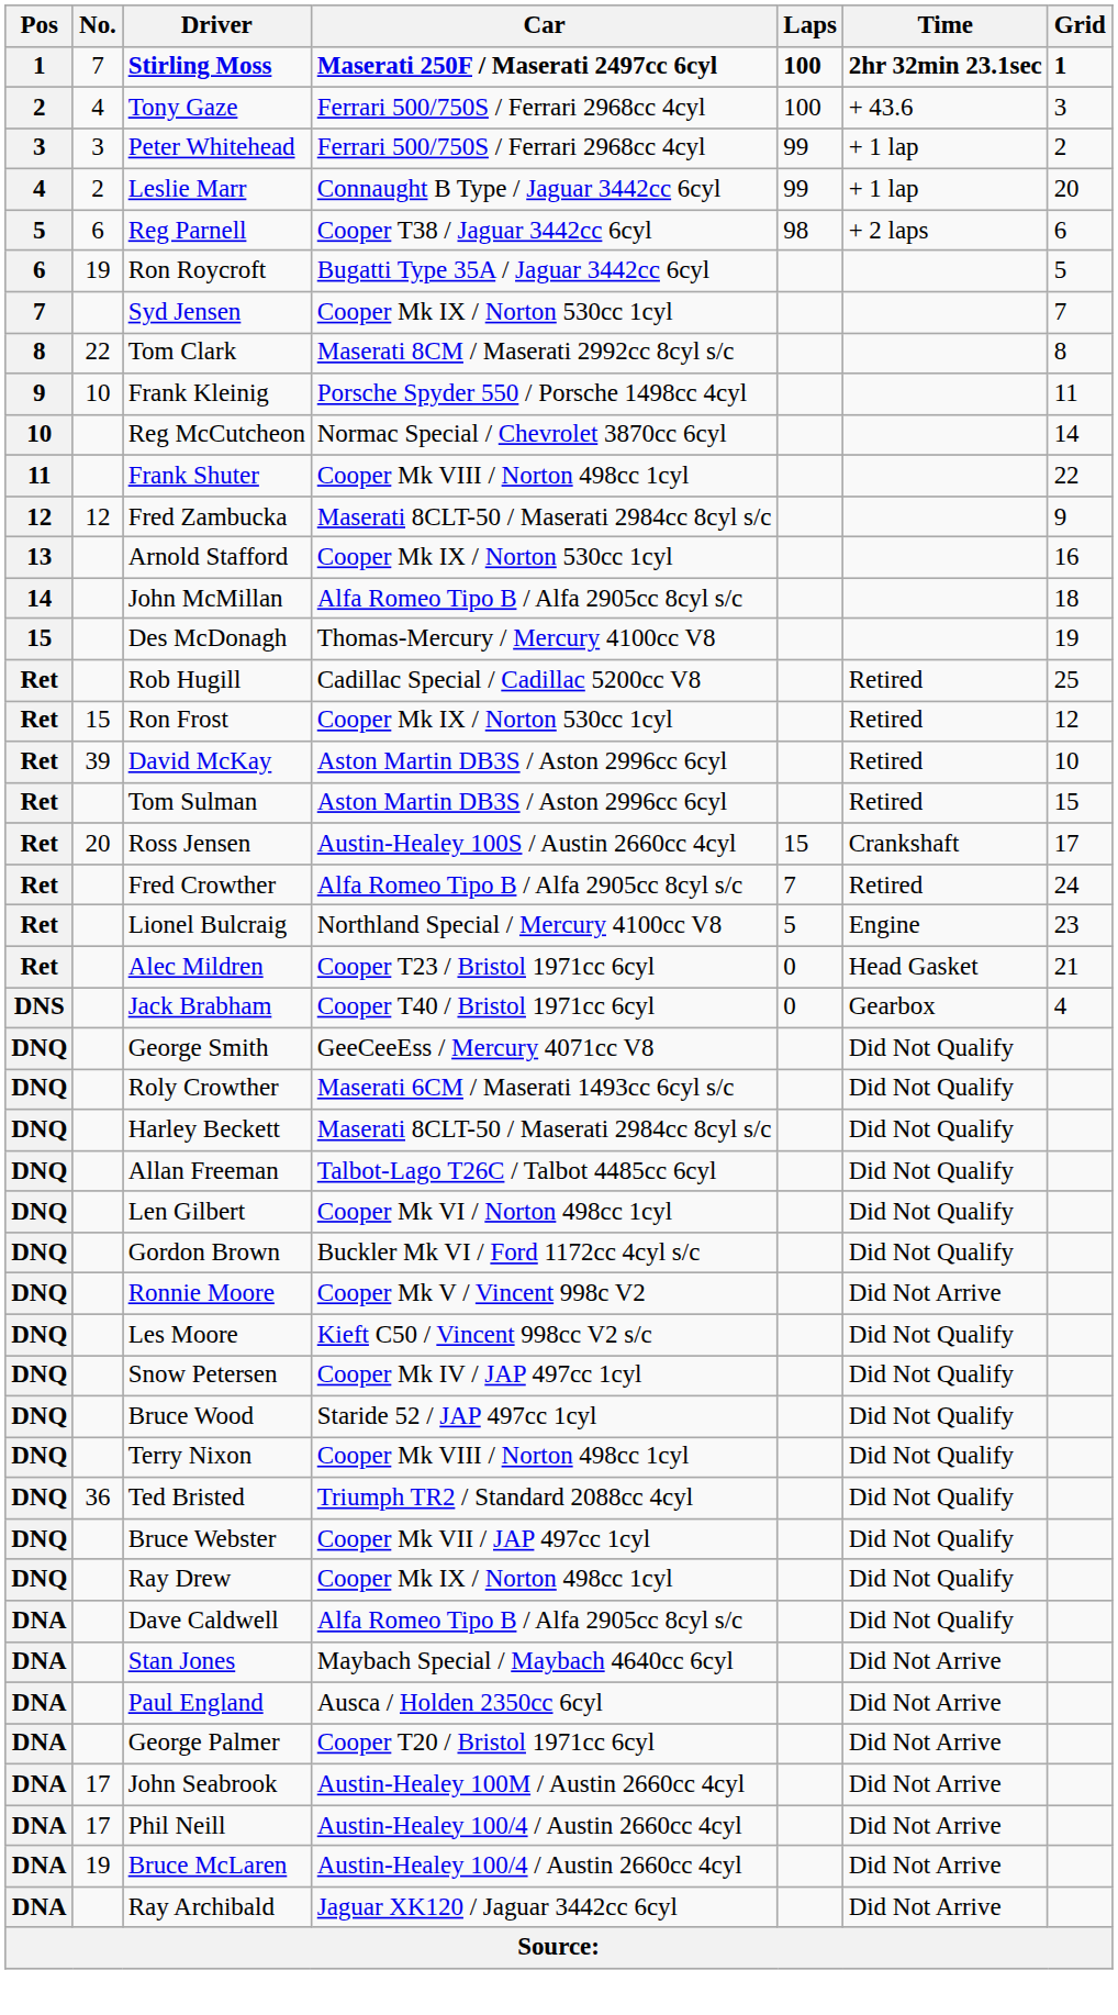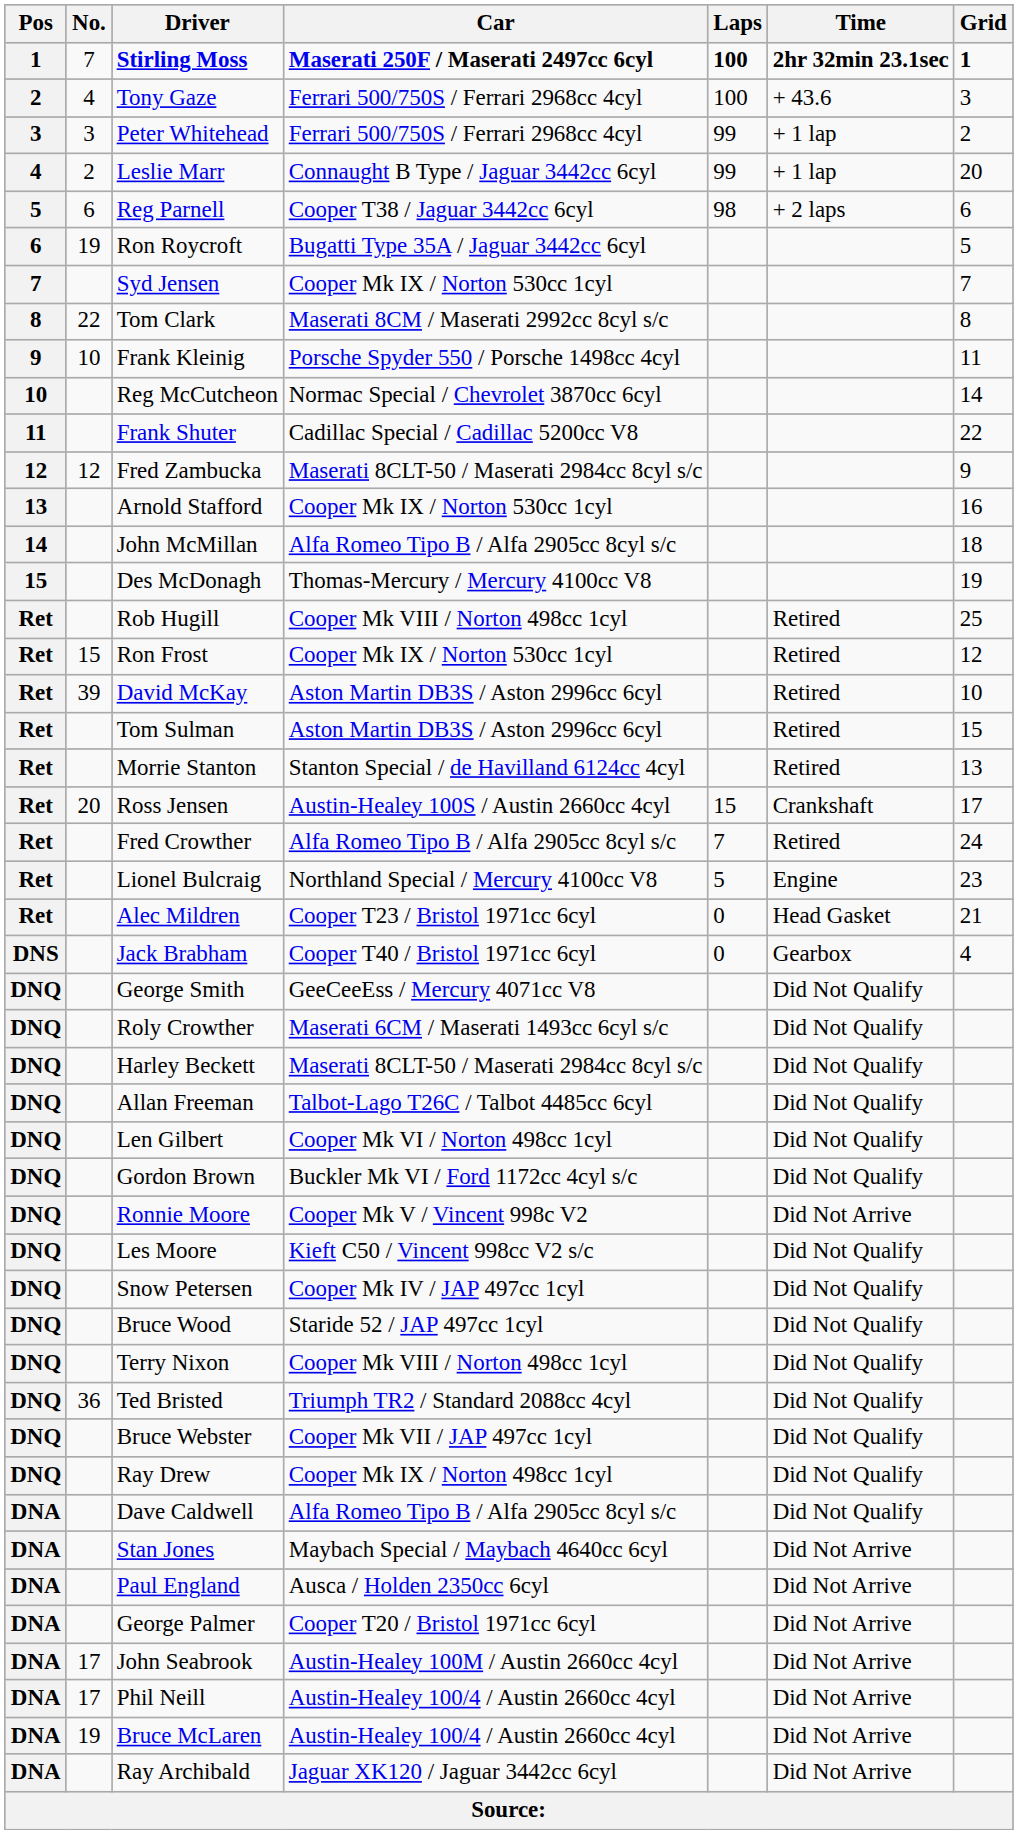 <table class="wikitable" style="font-size: 87%;">
 <tr>
 <th>Pos</th>
 <th>No.</th>
 <th>Driver</th>
 <th>Car</th>
 <th>Laps</th>
 <th>Time</th>
 <th>Grid</th>
 </tr>
 <tr>
 <th><strong>1</strong></th>
 <td align=center>7</td>
 <td><strong> <a href='#'>Stirling Moss</a></strong></td>
 <td><strong><a href='#'>Maserati 250F</a> / Maserati 2497cc 6cyl</strong></td>
 <td><strong>100</strong></td>
 <td><strong>2hr 32min 23.1sec</strong></td>
 <td><strong>1</strong></td>
 </tr>
 <tr>
 <th>2</th>
 <td align=center>4</td>
 <td> <a href='#'>Tony Gaze</a></td>
 <td><a href='#'>Ferrari 500/750S</a> / Ferrari 2968cc 4cyl</td>
 <td>100</td>
 <td>+ 43.6</td>
 <td>3</td>
 </tr>
 <tr>
 <th>3</th>
 <td align=center>3</td>
 <td> <a href='#'>Peter Whitehead</a></td>
 <td><a href='#'>Ferrari 500/750S</a> / Ferrari 2968cc 4cyl</td>
 <td>99</td>
 <td>+ 1 lap</td>
 <td>2</td>
 </tr>
 <tr>
 <th>4</th>
 <td align=center>2</td>
 <td> <a href='#'>Leslie Marr</a></td>
 <td><a href='#'>Connaught</a> B Type / <a href='#'>Jaguar 3442cc</a> 6cyl</td>
 <td>99</td>
 <td>+ 1 lap</td>
 <td>20</td>
 </tr>
 <tr>
 <th>5</th>
 <td align=center>6</td>
 <td> <a href='#'>Reg Parnell</a></td>
 <td><a href='#'>Cooper</a> T38 / <a href='#'>Jaguar 3442cc</a> 6cyl</td>
 <td>98</td>
 <td>+ 2 laps</td>
 <td>6</td>
 </tr>
 <tr>
 <th>6</th>
 <td align=center>19</td>
 <td> Ron Roycroft</td>
 <td><a href='#'>Bugatti Type 35A</a> / <a href='#'>Jaguar 3442cc</a> 6cyl</td>
 <td></td>
 <td></td>
 <td>5</td>
 </tr>
 <tr>
 <th>7</th>
 <td></td>
 <td> <a href='#'>Syd Jensen</a></td>
 <td><a href='#'>Cooper</a> Mk IX / <a href='#'>Norton</a> 530cc 1cyl</td>
 <td></td>
 <td></td>
 <td>7</td>
 </tr>
 <tr>
 <th>8</th>
 <td align=center>22</td>
 <td> Tom Clark</td>
 <td><a href='#'>Maserati 8CM</a> / Maserati 2992cc 8cyl s/c</td>
 <td></td>
 <td></td>
 <td>8</td>
 </tr>
 <tr>
 <th>9</th>
 <td align=center>10</td>
 <td> Frank Kleinig</td>
 <td><a href='#'>Porsche Spyder 550</a> / Porsche 1498cc 4cyl</td>
 <td></td>
 <td></td>
 <td>11</td>
 </tr>
 <tr>
 <th>10</th>
 <td></td>
 <td> Reg McCutcheon</td>
 <td>Normac Special / <a href='#'>Chevrolet</a> 3870cc 6cyl</td>
 <td></td>
 <td></td>
 <td>14</td>
 </tr>
 <tr>
 <th>11</th>
 <td></td>
 <td> <a href='#'>Frank Shuter</a></td>
-<td><a href='#'>Cooper</a> Mk VIII / <a href='#'>Norton</a> 498cc 1cyl</td>
+<td>Cadillac Special / <a href='#'>Cadillac</a> 5200cc V8</td>
 <td></td>
 <td></td>
 <td>22</td>
 </tr>
 <tr>
 <th>12</th>
 <td align=center>12</td>
 <td> Fred Zambucka</td>
 <td><a href='#'>Maserati</a> 8CLT-50 / Maserati 2984cc 8cyl s/c</td>
 <td></td>
 <td></td>
 <td>9</td>
 </tr>
 <tr>
 <th>13</th>
 <td></td>
 <td> Arnold Stafford</td>
 <td><a href='#'>Cooper</a> Mk IX / <a href='#'>Norton</a> 530cc 1cyl</td>
 <td></td>
 <td></td>
 <td>16</td>
 </tr>
 <tr>
 <th>14</th>
 <td></td>
 <td> John McMillan</td>
 <td><a href='#'>Alfa Romeo Tipo B</a> / Alfa 2905cc 8cyl s/c</td>
 <td></td>
 <td></td>
 <td>18</td>
 </tr>
 <tr>
 <th>15</th>
 <td></td>
 <td> Des McDonagh</td>
 <td>Thomas-Mercury / <a href='#'>Mercury</a> 4100cc V8</td>
 <td></td>
 <td></td>
 <td>19</td>
 </tr>
 <tr>
 <th>Ret</th>
 <td></td>
 <td> Rob Hugill</td>
-<td>Cadillac Special / <a href='#'>Cadillac</a> 5200cc V8</td>
+<td><a href='#'>Cooper</a> Mk VIII / <a href='#'>Norton</a> 498cc 1cyl</td>
 <td></td>
 <td>Retired</td>
 <td>25</td>
 </tr>
 <tr>
 <th>Ret</th>
 <td align=center>15</td>
 <td> Ron Frost</td>
 <td><a href='#'>Cooper</a> Mk IX / <a href='#'>Norton</a> 530cc 1cyl</td>
 <td></td>
 <td>Retired</td>
 <td>12</td>
 </tr>
 <tr>
 <th>Ret</th>
 <td align=center>39</td>
 <td> <a href='#'>David McKay</a></td>
 <td><a href='#'>Aston Martin DB3S</a> / Aston 2996cc 6cyl</td>
 <td></td>
 <td>Retired</td>
 <td>10</td>
 </tr>
 <tr>
 <th>Ret</th>
 <td></td>
 <td> Tom Sulman</td>
 <td><a href='#'>Aston Martin DB3S</a> / Aston 2996cc 6cyl</td>
 <td></td>
 <td>Retired</td>
 <td>15</td>
+</tr>
+<tr>
+<th>Ret</th>
+<td></td>
+<td> Morrie Stanton</td>
+<td>Stanton Special / <a href='#'>de Havilland 6124cc</a> 4cyl</td>
+<td></td>
+<td>Retired</td>
+<td>13</td>
 </tr>
 <tr>
 <th>Ret</th>
 <td align=center>20</td>
 <td> Ross Jensen</td>
 <td><a href='#'>Austin-Healey 100S</a> / Austin 2660cc 4cyl</td>
 <td>15</td>
 <td>Crankshaft</td>
 <td>17</td>
 </tr>
 <tr>
 <th>Ret</th>
 <td></td>
 <td> Fred Crowther</td>
 <td><a href='#'>Alfa Romeo Tipo B</a> / Alfa 2905cc 8cyl s/c</td>
 <td>7</td>
 <td>Retired</td>
 <td>24</td>
 </tr>
 <tr>
 <th>Ret</th>
 <td></td>
 <td> Lionel Bulcraig</td>
 <td>Northland Special / <a href='#'>Mercury</a> 4100cc V8</td>
 <td>5</td>
 <td>Engine</td>
 <td>23</td>
 </tr>
 <tr>
 <th>Ret</th>
 <td></td>
 <td> <a href='#'>Alec Mildren</a></td>
 <td><a href='#'>Cooper</a> T23 / <a href='#'>Bristol</a> 1971cc 6cyl</td>
 <td>0</td>
 <td>Head Gasket</td>
 <td>21</td>
 </tr>
 <tr>
 <th>DNS</th>
 <td></td>
 <td> <a href='#'>Jack Brabham</a></td>
 <td><a href='#'>Cooper</a> T40 / <a href='#'>Bristol</a> 1971cc 6cyl</td>
 <td>0</td>
 <td>Gearbox</td>
 <td>4</td>
 </tr>
 <tr>
 <th>DNQ</th>
 <td></td>
 <td> George Smith</td>
 <td>GeeCeeEss / <a href='#'>Mercury</a> 4071cc V8</td>
 <td></td>
 <td>Did Not Qualify</td>
 <td></td>
 </tr>
 <tr>
 <th>DNQ</th>
 <td></td>
 <td> Roly Crowther</td>
 <td><a href='#'>Maserati 6CM</a> / Maserati 1493cc 6cyl s/c</td>
 <td></td>
 <td>Did Not Qualify</td>
 <td></td>
 </tr>
 <tr>
 <th>DNQ</th>
 <td></td>
 <td> Harley Beckett</td>
 <td><a href='#'>Maserati</a> 8CLT-50 / Maserati 2984cc 8cyl s/c</td>
 <td></td>
 <td>Did Not Qualify</td>
 <td></td>
 </tr>
 <tr>
 <th>DNQ</th>
 <td></td>
 <td> Allan Freeman</td>
 <td><a href='#'>Talbot-Lago T26C</a> / Talbot 4485cc 6cyl</td>
 <td></td>
 <td>Did Not Qualify</td>
 <td></td>
 </tr>
 <tr>
 <th>DNQ</th>
 <td></td>
 <td> Len Gilbert</td>
 <td><a href='#'>Cooper</a> Mk VI / <a href='#'>Norton</a> 498cc 1cyl</td>
 <td></td>
 <td>Did Not Qualify</td>
 <td></td>
 </tr>
 <tr>
 <th>DNQ</th>
 <td></td>
 <td> Gordon Brown</td>
 <td>Buckler Mk VI / <a href='#'>Ford</a> 1172cc 4cyl s/c</td>
 <td></td>
 <td>Did Not Qualify</td>
 <td></td>
 </tr>
 <tr>
 <th>DNQ</th>
 <td></td>
 <td> <a href='#'>Ronnie Moore</a></td>
 <td><a href='#'>Cooper</a> Mk V / <a href='#'>Vincent</a> 998c V2</td>
 <td></td>
 <td>Did Not Arrive</td>
 <td></td>
 </tr>
 <tr>
 <th>DNQ</th>
 <td></td>
 <td> Les Moore</td>
 <td><a href='#'>Kieft</a> C50 / <a href='#'>Vincent</a> 998cc V2 s/c</td>
 <td></td>
 <td>Did Not Qualify</td>
 <td></td>
 </tr>
 <tr>
 <th>DNQ</th>
 <td></td>
 <td> Snow Petersen</td>
 <td><a href='#'>Cooper</a> Mk IV / <a href='#'>JAP</a> 497cc 1cyl</td>
 <td></td>
 <td>Did Not Qualify</td>
 <td></td>
 </tr>
 <tr>
 <th>DNQ</th>
 <td></td>
 <td> Bruce Wood</td>
 <td>Staride 52 / <a href='#'>JAP</a> 497cc 1cyl</td>
 <td></td>
 <td>Did Not Qualify</td>
 <td></td>
 </tr>
 <tr>
 <th>DNQ</th>
 <td></td>
 <td> Terry Nixon</td>
 <td><a href='#'>Cooper</a> Mk VIII / <a href='#'>Norton</a> 498cc 1cyl</td>
 <td></td>
 <td>Did Not Qualify</td>
 <td></td>
 </tr>
 <tr>
 <th>DNQ</th>
 <td align=center>36</td>
 <td> Ted Bristed</td>
 <td><a href='#'>Triumph TR2</a> / Standard 2088cc 4cyl</td>
 <td></td>
 <td>Did Not Qualify</td>
 <td></td>
 </tr>
 <tr>
 <th>DNQ</th>
 <td></td>
 <td> Bruce Webster</td>
 <td><a href='#'>Cooper</a> Mk VII / <a href='#'>JAP</a> 497cc 1cyl</td>
 <td></td>
 <td>Did Not Qualify</td>
 <td></td>
 </tr>
 <tr>
 <th>DNQ</th>
 <td></td>
 <td> Ray Drew</td>
 <td><a href='#'>Cooper</a> Mk IX / <a href='#'>Norton</a> 498cc 1cyl</td>
 <td></td>
 <td>Did Not Qualify</td>
 <td></td>
 </tr>
 <tr>
 <th>DNA</th>
 <td></td>
 <td> Dave Caldwell</td>
 <td><a href='#'>Alfa Romeo Tipo B</a> / Alfa 2905cc 8cyl s/c</td>
 <td></td>
 <td>Did Not Qualify</td>
 <td></td>
 </tr>
 <tr>
 <th>DNA</th>
 <td></td>
 <td> <a href='#'>Stan Jones</a></td>
 <td>Maybach Special / <a href='#'>Maybach</a> 4640cc 6cyl</td>
 <td></td>
 <td>Did Not Arrive</td>
 <td></td>
 </tr>
 <tr>
 <th>DNA</th>
 <td></td>
 <td> <a href='#'>Paul England</a></td>
 <td>Ausca / <a href='#'>Holden 2350cc</a> 6cyl</td>
 <td></td>
 <td>Did Not Arrive</td>
 <td></td>
 </tr>
 <tr>
 <th>DNA</th>
 <td></td>
 <td> George Palmer</td>
 <td><a href='#'>Cooper</a> T20 / <a href='#'>Bristol</a> 1971cc 6cyl</td>
 <td></td>
 <td>Did Not Arrive</td>
 <td></td>
 </tr>
 <tr>
 <th>DNA</th>
 <td align=center>17</td>
 <td> John Seabrook</td>
 <td><a href='#'>Austin-Healey 100M</a> / Austin 2660cc 4cyl</td>
 <td></td>
 <td>Did Not Arrive</td>
 <td></td>
 </tr>
 <tr>
 <th>DNA</th>
 <td align=center>17</td>
 <td> Phil Neill</td>
 <td><a href='#'>Austin-Healey 100/4</a> / Austin 2660cc 4cyl</td>
 <td></td>
 <td>Did Not Arrive</td>
 <td></td>
 </tr>
 <tr>
 <th>DNA</th>
 <td align=center>19</td>
 <td> <a href='#'>Bruce McLaren</a></td>
 <td><a href='#'>Austin-Healey 100/4</a> / Austin 2660cc 4cyl</td>
 <td></td>
 <td>Did Not Arrive</td>
 <td></td>
 </tr>
 <tr>
 <th>DNA</th>
 <td></td>
 <td> Ray Archibald</td>
 <td><a href='#'>Jaguar XK120</a> / Jaguar 3442cc 6cyl</td>
 <td></td>
 <td>Did Not Arrive</td>
 <td></td>
 </tr>
 <tr>
 <th colspan=7>Source:</th>
 </tr>
 </table>
